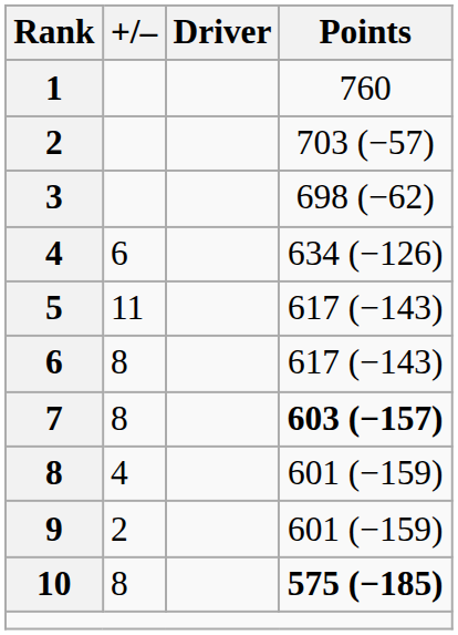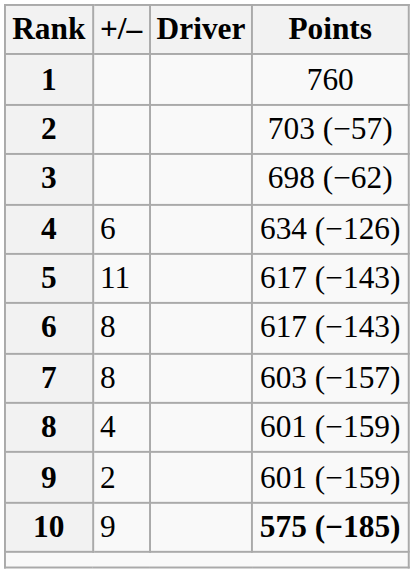 <table class="wikitable sortable">
 <tr>
 <th scope="col">Rank</th>
 <th scope="col">+/–</th>
 <th scope="col">Driver</th>
 <th scope="col">Points</th>
 </tr>
 <tr>
 <th scope="row">1</th>
 <td align="left"></td>
 <td></td>
 <td style="text-align:center;">760</td>
 </tr>
 <tr>
 <th scope="row">2</th>
 <td align="left"></td>
 <td></td>
 <td style="text-align:center;">703 (−57)</td>
 </tr>
 <tr>
 <th scope="row">3</th>
 <td align="left"></td>
 <td></td>
 <td style="text-align:center;">698 (−62)</td>
 </tr>
 <tr>
 <th scope="row">4</th>
 <td align="left"> 6</td>
 <td></td>
 <td style="text-align:center;">634 (−126)</td>
 </tr>
 <tr>
 <th scope="row">5</th>
 <td align="left"> 11</td>
 <td></td>
 <td style="text-align:center;">617 (−143)</td>
 </tr>
 <tr>
 <th scope="row">6</th>
 <td align="left"> 8</td>
 <td></td>
 <td style="text-align:center;">617 (−143)</td>
 </tr>
 <tr>
 <th scope="row">7</th>
 <td align="left"> 8</td>
 <td></td>
-<td style="text-align:center;"><strong>603 (−157)</strong></td>
+<td style="text-align:center;">603 (−157)</td>
 </tr>
 <tr>
 <th scope="row">8</th>
 <td align="left"> 4</td>
 <td></td>
 <td style="text-align:center;">601 (−159)</td>
 </tr>
 <tr>
 <th scope="row">9</th>
 <td align="left"> 2</td>
 <td></td>
 <td style="text-align:center;">601 (−159)</td>
 </tr>
 <tr>
 <th scope="row">10</th>
-<td align="left"> 8</td>
+<td align="left"> 9</td>
 <td></td>
 <td style="text-align:center;"><strong>575 (−185)</strong></td>
 </tr>
 <tr class="sortbottom">
 <td colspan="9"></td>
 </tr>
 </table>
